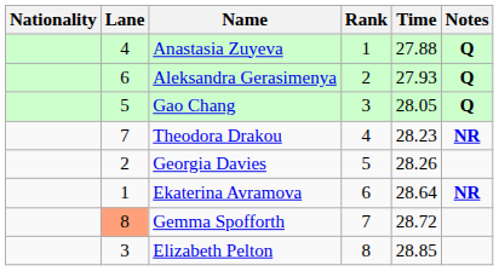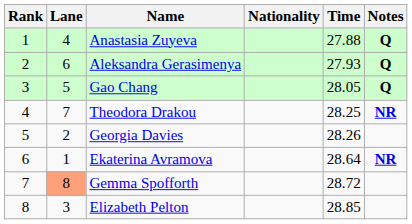 <table class="wikitable sortable" style="text-align:center">
 <tr>
-<th>Nationality</th>
+<th>Rank</th>
 <th>Lane</th>
 <th>Name</th>
-<th>Rank</th>
+<th>Nationality</th>
 <th>Time</th>
 <th>Notes</th>
 </tr>
 <tr bgcolor=ccffcc>
-<td align=left></td>
+<td>1</td>
 <td>4</td>
 <td align=left><a href='#'>Anastasia Zuyeva</a></td>
-<td>1</td>
+<td align=left></td>
 <td>27.88</td>
 <td><strong>Q</strong></td>
 </tr>
 <tr bgcolor=ccffcc>
-<td align=left></td>
+<td>2</td>
 <td>6</td>
 <td align=left><a href='#'>Aleksandra Gerasimenya</a></td>
-<td>2</td>
+<td align=left></td>
 <td>27.93</td>
 <td><strong>Q</strong></td>
 </tr>
 <tr bgcolor=ccffcc>
-<td align=left></td>
+<td>3</td>
 <td>5</td>
 <td align=left><a href='#'>Gao Chang</a></td>
-<td>3</td>
+<td align=left></td>
 <td>28.05</td>
 <td><strong>Q</strong></td>
 </tr>
 <tr>
-<td align=left></td>
+<td>4</td>
 <td>7</td>
 <td align=left><a href='#'>Theodora Drakou</a></td>
-<td>4</td>
-<td>28.23</td>
+<td align=left></td>
+<td>28.25</td>
 <td><strong><a href='#'>NR</a></strong></td>
 </tr>
 <tr>
-<td align=left></td>
+<td>5</td>
 <td>2</td>
 <td align=left><a href='#'>Georgia Davies</a></td>
-<td>5</td>
+<td align=left></td>
 <td>28.26</td>
 <td></td>
 </tr>
 <tr>
-<td align=left></td>
+<td>6</td>
 <td>1</td>
 <td align=left><a href='#'>Ekaterina Avramova</a></td>
-<td>6</td>
+<td align=left></td>
 <td>28.64</td>
 <td><strong><a href='#'>NR</a></strong></td>
 </tr>
 <tr>
-<td align=left></td>
+<td>7</td>
 <td style="background: lightsalmon;">8</td>
 <td align=left><a href='#'>Gemma Spofforth</a></td>
-<td>7</td>
+<td align=left></td>
 <td>28.72</td>
 <td></td>
 </tr>
 <tr>
-<td align=left></td>
+<td>8</td>
 <td>3</td>
 <td align=left><a href='#'>Elizabeth Pelton</a></td>
-<td>8</td>
+<td align=left></td>
 <td>28.85</td>
 <td></td>
 </tr>
 </table>
